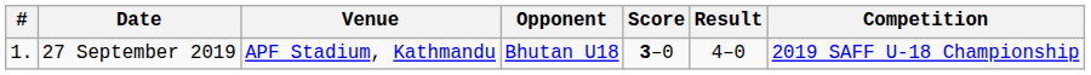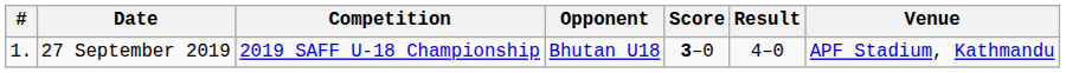 <table class="wikitable" style="font-size:90%">
 <tr>
 <th>#</th>
 <th>Date</th>
-<th>Venue</th>
+<th>Competition</th>
 <th>Opponent</th>
 <th>Score</th>
 <th>Result</th>
-<th>Competition</th>
+<th>Venue</th>
 </tr>
 <tr>
 <td>1.</td>
 <td>27 September 2019</td>
-<td><a href='#'>APF Stadium</a>, <a href='#'>Kathmandu</a></td>
+<td><a href='#'>2019 SAFF U-18 Championship</a></td>
 <td> <a href='#'>Bhutan U18</a></td>
 <td style="text-align:center;"><strong>3</strong>–0</td>
 <td style="text-align:center;">4–0</td>
-<td><a href='#'>2019 SAFF U-18 Championship</a></td>
+<td><a href='#'>APF Stadium</a>, <a href='#'>Kathmandu</a></td>
 </tr>
 </table>
